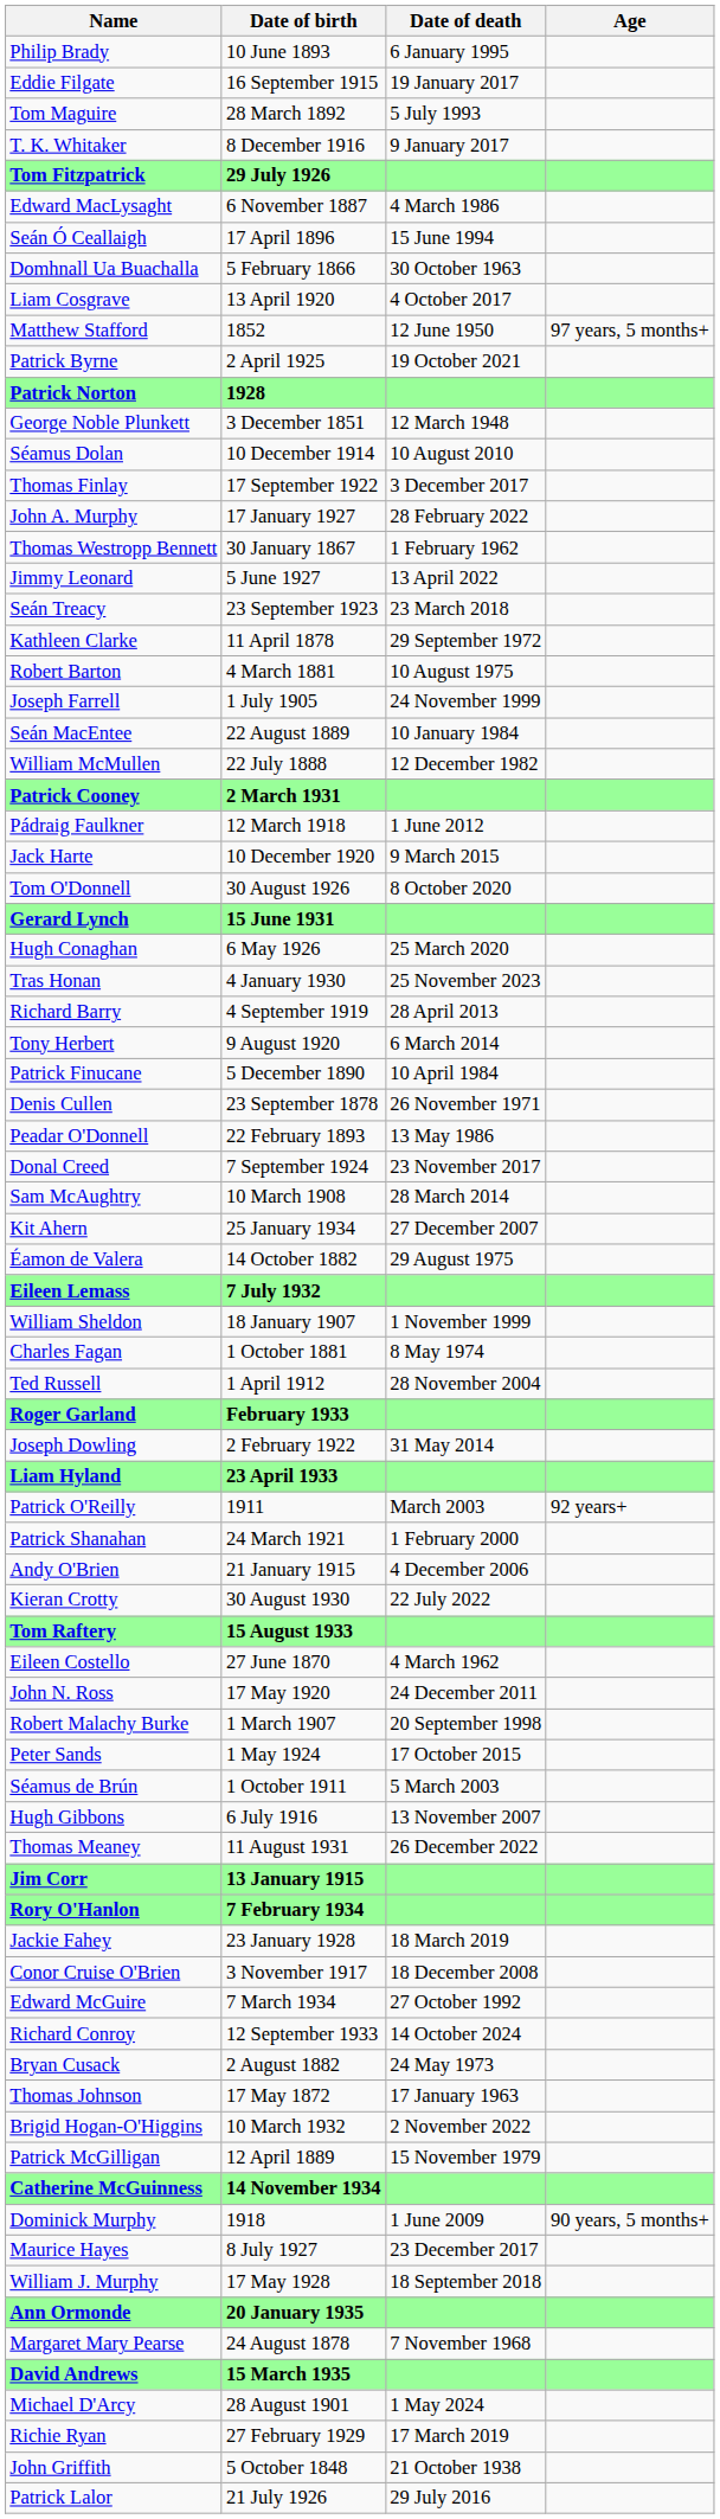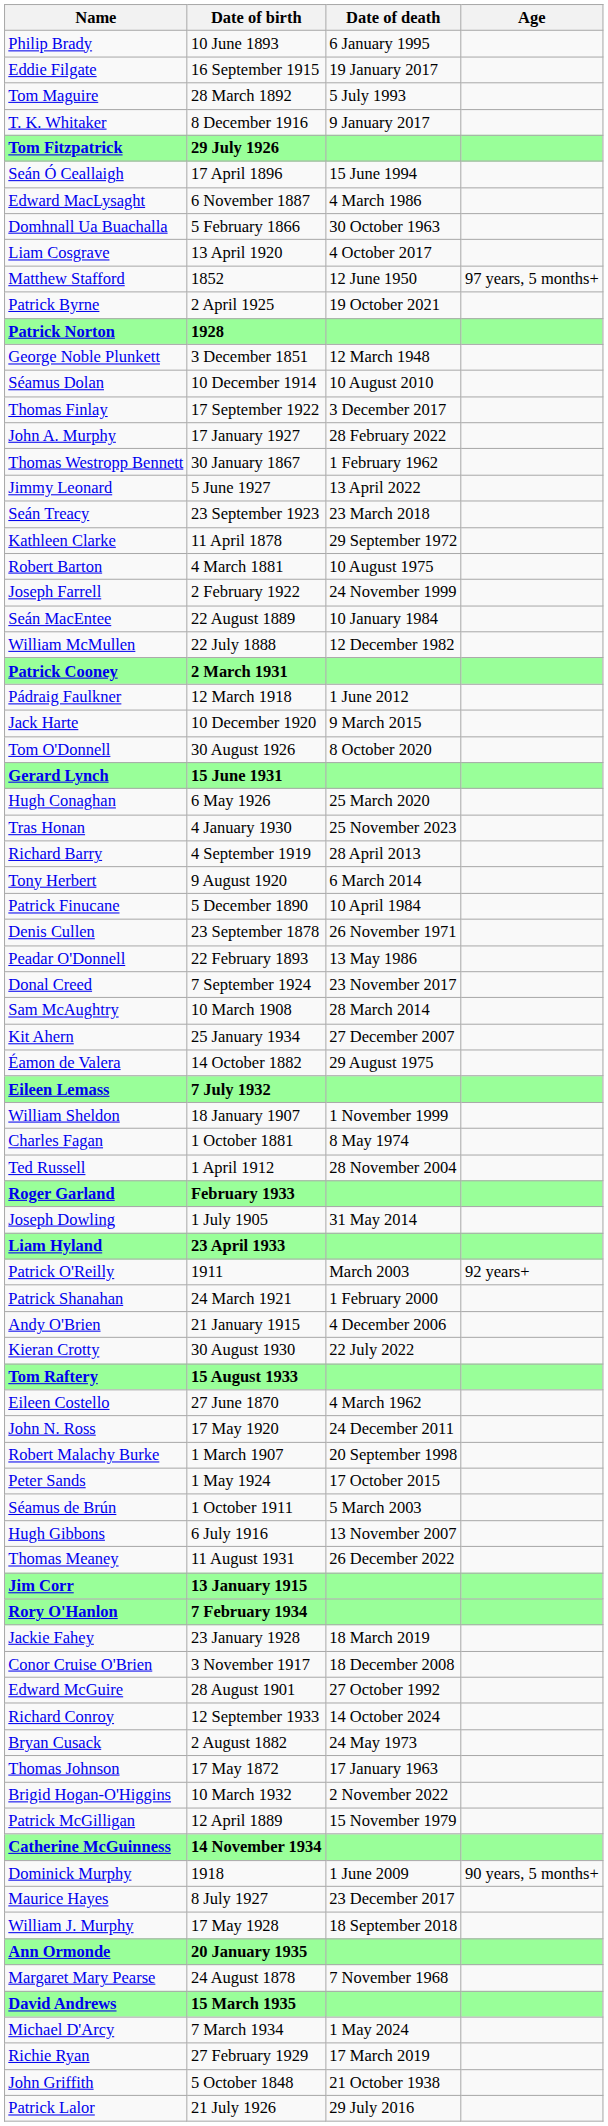 <table class="wikitable">
 <tr>
 <th>Name</th>
 <th>Date of birth</th>
 <th>Date of death</th>
 <th>Age</th>
 </tr>
 <tr>
 <td><a href='#'>Philip Brady</a></td>
 <td>10 June 1893</td>
 <td>6 January 1995</td>
 <td></td>
 </tr>
 <tr>
 <td><a href='#'>Eddie Filgate</a></td>
 <td>16 September 1915</td>
 <td>19 January 2017</td>
 <td></td>
 </tr>
 <tr>
 <td><a href='#'>Tom Maguire</a></td>
 <td>28 March 1892</td>
 <td>5 July 1993</td>
 <td></td>
 </tr>
 <tr>
 <td><a href='#'>T. K. Whitaker</a></td>
 <td>8 December 1916</td>
 <td>9 January 2017</td>
 <td></td>
 </tr>
 <tr bgcolor="99FF99" style="font-weight: bold;">
 <td><a href='#'>Tom Fitzpatrick</a></td>
 <td>29 July 1926</td>
 <td></td>
 <td></td>
 </tr>
 <tr>
+<td><a href='#'>Seán Ó Ceallaigh</a></td>
+<td>17 April 1896</td>
+<td>15 June 1994</td>
+<td></td>
+</tr>
+<tr>
 <td><a href='#'>Edward MacLysaght</a></td>
 <td>6 November 1887</td>
 <td>4 March 1986</td>
-<td></td>
-</tr>
-<tr>
-<td><a href='#'>Seán Ó Ceallaigh</a></td>
-<td>17 April 1896</td>
-<td>15 June 1994</td>
 <td></td>
 </tr>
 <tr>
 <td><a href='#'>Domhnall Ua Buachalla</a></td>
 <td>5 February 1866</td>
 <td>30 October 1963</td>
 <td></td>
 </tr>
 <tr>
 <td><a href='#'>Liam Cosgrave</a></td>
 <td>13 April 1920</td>
 <td>4 October 2017</td>
 <td></td>
 </tr>
 <tr>
 <td><a href='#'>Matthew Stafford</a></td>
 <td>1852</td>
 <td>12 June 1950</td>
 <td>97 years, 5 months+</td>
 </tr>
 <tr>
 <td><a href='#'>Patrick Byrne</a></td>
 <td>2 April 1925</td>
 <td>19 October 2021</td>
 <td></td>
 </tr>
 <tr bgcolor="99FF99" style="font-weight: bold;">
 <td><a href='#'>Patrick Norton</a></td>
 <td>1928</td>
 <td></td>
 <td></td>
 </tr>
 <tr>
 <td><a href='#'>George Noble Plunkett</a></td>
 <td>3 December 1851</td>
 <td>12 March 1948</td>
 <td></td>
 </tr>
 <tr>
 <td><a href='#'>Séamus Dolan</a></td>
 <td>10 December 1914</td>
 <td>10 August 2010</td>
 <td></td>
 </tr>
 <tr>
 <td><a href='#'>Thomas Finlay</a></td>
 <td>17 September 1922</td>
 <td>3 December 2017</td>
 <td></td>
 </tr>
 <tr>
 <td><a href='#'>John A. Murphy</a></td>
 <td>17 January 1927</td>
 <td>28 February 2022</td>
 <td></td>
 </tr>
 <tr>
 <td><a href='#'>Thomas Westropp Bennett</a></td>
 <td>30 January 1867</td>
 <td>1 February 1962</td>
 <td></td>
 </tr>
 <tr>
 <td><a href='#'>Jimmy Leonard</a></td>
 <td>5 June 1927</td>
 <td>13 April 2022</td>
 <td></td>
 </tr>
 <tr>
 <td><a href='#'>Seán Treacy</a></td>
 <td>23 September 1923</td>
 <td>23 March 2018</td>
 <td></td>
 </tr>
 <tr>
 <td><a href='#'>Kathleen Clarke</a></td>
 <td>11 April 1878</td>
 <td>29 September 1972</td>
 <td></td>
 </tr>
 <tr>
 <td><a href='#'>Robert Barton</a></td>
 <td>4 March 1881</td>
 <td>10 August 1975</td>
 <td></td>
 </tr>
 <tr>
 <td><a href='#'>Joseph Farrell</a></td>
-<td>1 July 1905</td>
+<td>2 February 1922</td>
 <td>24 November 1999</td>
 <td></td>
 </tr>
 <tr>
 <td><a href='#'>Seán MacEntee</a></td>
 <td>22 August 1889</td>
 <td>10 January 1984</td>
 <td></td>
 </tr>
 <tr>
 <td><a href='#'>William McMullen</a></td>
 <td>22 July 1888</td>
 <td>12 December 1982</td>
 <td></td>
 </tr>
 <tr bgcolor="99FF99" style="font-weight: bold;">
 <td><a href='#'>Patrick Cooney</a></td>
 <td>2 March 1931</td>
 <td></td>
 <td></td>
 </tr>
 <tr>
 <td><a href='#'>Pádraig Faulkner</a></td>
 <td>12 March 1918</td>
 <td>1 June 2012</td>
 <td></td>
 </tr>
 <tr>
 <td><a href='#'>Jack Harte</a></td>
 <td>10 December 1920</td>
 <td>9 March 2015</td>
 <td></td>
 </tr>
 <tr>
 <td><a href='#'>Tom O'Donnell</a></td>
 <td>30 August 1926</td>
 <td>8 October 2020</td>
 <td></td>
 </tr>
 <tr bgcolor="99FF99" style="font-weight: bold;">
 <td><a href='#'>Gerard Lynch</a></td>
 <td>15 June 1931</td>
 <td></td>
 <td></td>
 </tr>
 <tr>
 <td><a href='#'>Hugh Conaghan</a></td>
 <td>6 May 1926</td>
 <td>25 March 2020</td>
 <td></td>
 </tr>
 <tr>
 <td><a href='#'>Tras Honan</a></td>
 <td>4 January 1930</td>
 <td>25 November 2023</td>
 <td></td>
 </tr>
 <tr>
 <td><a href='#'>Richard Barry</a></td>
 <td>4 September 1919</td>
 <td>28 April 2013</td>
 <td></td>
 </tr>
 <tr>
 <td><a href='#'>Tony Herbert</a></td>
 <td>9 August 1920</td>
 <td>6 March 2014</td>
 <td></td>
 </tr>
 <tr>
 <td><a href='#'>Patrick Finucane</a></td>
 <td>5 December 1890</td>
 <td>10 April 1984</td>
 <td></td>
 </tr>
 <tr>
 <td><a href='#'>Denis Cullen</a></td>
 <td>23 September 1878</td>
 <td>26 November 1971</td>
 <td></td>
 </tr>
 <tr>
 <td><a href='#'>Peadar O'Donnell</a></td>
 <td>22 February 1893</td>
 <td>13 May 1986</td>
 <td></td>
 </tr>
 <tr>
 <td><a href='#'>Donal Creed</a></td>
 <td>7 September 1924</td>
 <td>23 November 2017</td>
 <td></td>
 </tr>
 <tr>
 <td><a href='#'>Sam McAughtry</a></td>
 <td>10 March 1908</td>
 <td>28 March 2014</td>
 <td></td>
 </tr>
 <tr>
 <td><a href='#'>Kit Ahern</a></td>
 <td>25 January 1934</td>
 <td>27 December 2007</td>
 <td></td>
 </tr>
 <tr>
 <td><a href='#'>Éamon de Valera</a></td>
 <td>14 October 1882</td>
 <td>29 August 1975</td>
 <td></td>
 </tr>
 <tr bgcolor="99FF99" style="font-weight: bold;">
 <td><a href='#'>Eileen Lemass</a></td>
 <td>7 July 1932</td>
 <td></td>
 <td></td>
 </tr>
 <tr>
 <td><a href='#'>William Sheldon</a></td>
 <td>18 January 1907</td>
 <td>1 November 1999</td>
 <td></td>
 </tr>
 <tr>
 <td><a href='#'>Charles Fagan</a></td>
 <td>1 October 1881</td>
 <td>8 May 1974</td>
 <td></td>
 </tr>
 <tr>
 <td><a href='#'>Ted Russell</a></td>
 <td>1 April 1912</td>
 <td>28 November 2004</td>
 <td></td>
 </tr>
 <tr bgcolor="99FF99" style="font-weight: bold;">
 <td><a href='#'>Roger Garland</a></td>
 <td>February 1933</td>
 <td></td>
 <td></td>
 </tr>
 <tr>
 <td><a href='#'>Joseph Dowling</a></td>
-<td>2 February 1922</td>
+<td>1 July 1905</td>
 <td>31 May 2014</td>
 <td></td>
 </tr>
 <tr bgcolor="99FF99" style="font-weight: bold;">
 <td><a href='#'>Liam Hyland</a></td>
 <td>23 April 1933</td>
 <td></td>
 <td></td>
 </tr>
 <tr>
 <td><a href='#'>Patrick O'Reilly</a></td>
 <td>1911</td>
 <td>March 2003</td>
 <td>92 years+</td>
 </tr>
 <tr>
 <td><a href='#'>Patrick Shanahan</a></td>
 <td>24 March 1921</td>
 <td>1 February 2000</td>
 <td></td>
 </tr>
 <tr>
 <td><a href='#'>Andy O'Brien</a></td>
 <td>21 January 1915</td>
 <td>4 December 2006</td>
 <td></td>
 </tr>
 <tr>
 <td><a href='#'>Kieran Crotty</a></td>
 <td>30 August 1930</td>
 <td>22 July 2022</td>
 <td></td>
 </tr>
 <tr bgcolor="99FF99" style="font-weight: bold;">
 <td><a href='#'>Tom Raftery</a></td>
 <td>15 August 1933</td>
 <td></td>
 <td></td>
 </tr>
 <tr>
 <td><a href='#'>Eileen Costello</a></td>
 <td>27 June 1870</td>
 <td>4 March 1962</td>
 <td></td>
 </tr>
 <tr>
 <td><a href='#'>John N. Ross</a></td>
 <td>17 May 1920</td>
 <td>24 December 2011</td>
 <td></td>
 </tr>
 <tr>
 <td><a href='#'>Robert Malachy Burke</a></td>
 <td>1 March 1907</td>
 <td>20 September 1998</td>
 <td></td>
 </tr>
 <tr>
 <td><a href='#'>Peter Sands</a></td>
 <td>1 May 1924</td>
 <td>17 October 2015</td>
 <td></td>
 </tr>
 <tr>
 <td><a href='#'>Séamus de Brún</a></td>
 <td>1 October 1911</td>
 <td>5 March 2003</td>
 <td></td>
 </tr>
 <tr>
 <td><a href='#'>Hugh Gibbons</a></td>
 <td>6 July 1916</td>
 <td>13 November 2007</td>
 <td></td>
 </tr>
 <tr>
 <td><a href='#'>Thomas Meaney</a></td>
 <td>11 August 1931</td>
 <td>26 December 2022</td>
 <td></td>
 </tr>
 <tr bgcolor="99FF99" style="font-weight: bold;">
 <td><a href='#'>Jim Corr</a></td>
 <td>13 January 1915</td>
 <td></td>
 <td></td>
 </tr>
 <tr bgcolor="99FF99" style="font-weight: bold;">
 <td><a href='#'>Rory O'Hanlon</a></td>
 <td>7 February 1934</td>
 <td></td>
 <td></td>
 </tr>
 <tr>
 <td><a href='#'>Jackie Fahey</a></td>
 <td>23 January 1928</td>
 <td>18 March 2019</td>
 <td></td>
 </tr>
 <tr>
 <td><a href='#'>Conor Cruise O'Brien</a></td>
 <td>3 November 1917</td>
 <td>18 December 2008</td>
 <td></td>
 </tr>
 <tr>
 <td><a href='#'>Edward McGuire</a></td>
-<td>7 March 1934</td>
+<td>28 August 1901</td>
 <td>27 October 1992</td>
 <td></td>
 </tr>
 <tr>
 <td><a href='#'>Richard Conroy</a></td>
 <td>12 September 1933</td>
 <td>14 October 2024</td>
 <td></td>
 </tr>
 <tr>
 <td><a href='#'>Bryan Cusack</a></td>
 <td>2 August 1882</td>
 <td>24 May 1973</td>
 <td></td>
 </tr>
 <tr>
 <td><a href='#'>Thomas Johnson</a></td>
 <td>17 May 1872</td>
 <td>17 January 1963</td>
 <td></td>
 </tr>
 <tr>
 <td><a href='#'>Brigid Hogan-O'Higgins</a></td>
 <td>10 March 1932</td>
 <td>2 November 2022</td>
 <td></td>
 </tr>
 <tr>
 <td><a href='#'>Patrick McGilligan</a></td>
 <td>12 April 1889</td>
 <td>15 November 1979</td>
 <td></td>
 </tr>
 <tr bgcolor="99FF99" style="font-weight: bold;">
 <td><a href='#'>Catherine McGuinness</a></td>
 <td>14 November 1934</td>
 <td></td>
 <td></td>
 </tr>
 <tr>
 <td><a href='#'>Dominick Murphy</a></td>
 <td>1918</td>
 <td>1 June 2009</td>
 <td>90 years, 5 months+</td>
 </tr>
 <tr>
 <td><a href='#'>Maurice Hayes</a></td>
 <td>8 July 1927</td>
 <td>23 December 2017</td>
 <td></td>
 </tr>
 <tr>
 <td><a href='#'>William J. Murphy</a></td>
 <td>17 May 1928</td>
 <td>18 September 2018</td>
 <td></td>
 </tr>
 <tr bgcolor="99FF99" style="font-weight: bold;">
 <td><a href='#'>Ann Ormonde</a></td>
 <td>20 January 1935</td>
 <td></td>
 <td></td>
 </tr>
 <tr>
 <td><a href='#'>Margaret Mary Pearse</a></td>
 <td>24 August 1878</td>
 <td>7 November 1968</td>
 <td></td>
 </tr>
 <tr bgcolor="99FF99" style="font-weight: bold;">
 <td><a href='#'>David Andrews</a></td>
 <td>15 March 1935</td>
 <td></td>
 <td></td>
 </tr>
 <tr>
 <td><a href='#'>Michael D'Arcy</a></td>
-<td>28 August 1901</td>
+<td>7 March 1934</td>
 <td>1 May 2024</td>
 <td></td>
 </tr>
 <tr>
 <td><a href='#'>Richie Ryan</a></td>
 <td>27 February 1929</td>
 <td>17 March 2019</td>
 <td></td>
 </tr>
 <tr>
 <td><a href='#'>John Griffith</a></td>
 <td>5 October 1848</td>
 <td>21 October 1938</td>
 <td></td>
 </tr>
 <tr>
 <td><a href='#'>Patrick Lalor</a></td>
 <td>21 July 1926</td>
 <td>29 July 2016</td>
 <td></td>
 </tr>
 </table>
